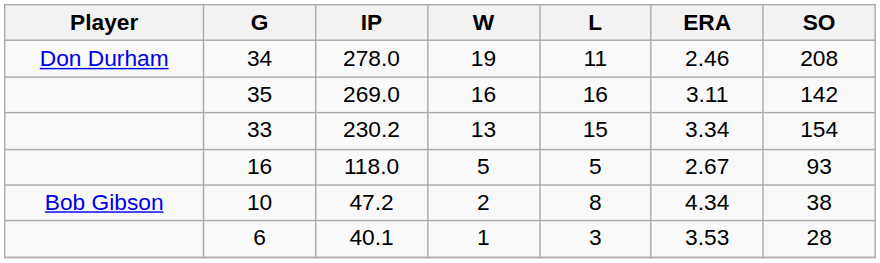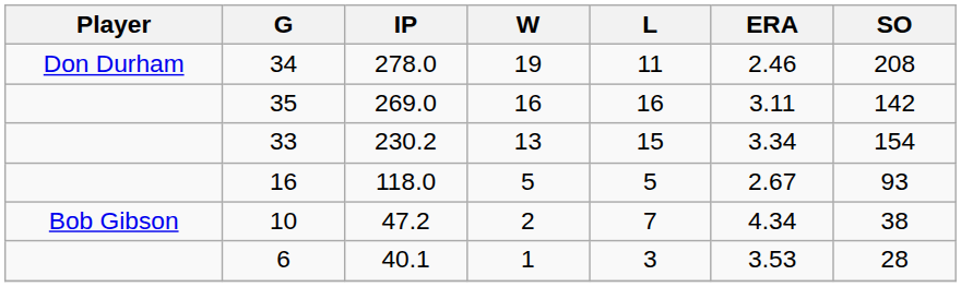 <table class="wikitable sortable">
 <tr>
 <th bgcolor="#DDDDFF" width="16%">Player</th>
 <th bgcolor="#DDDDFF" width="9%">G</th>
 <th bgcolor="#DDDDFF" width="9%">IP</th>
 <th bgcolor="#DDDDFF" width="9%">W</th>
 <th bgcolor="#DDDDFF" width="9%">L</th>
 <th bgcolor="#DDDDFF" width="9%">ERA</th>
 <th bgcolor="#DDDDFF" width="9%">SO</th>
 </tr>
 <tr align="center">
 <td><a href='#'>Don Durham</a></td>
 <td>34</td>
 <td>278.0</td>
 <td>19</td>
 <td>11</td>
 <td>2.46</td>
 <td>208</td>
 </tr>
 <tr align=center>
 <td></td>
 <td>35</td>
 <td>269.0</td>
 <td>16</td>
 <td>16</td>
 <td>3.11</td>
 <td>142</td>
 </tr>
 <tr align="center">
 <td></td>
 <td>33</td>
 <td>230.2</td>
 <td>13</td>
 <td>15</td>
 <td>3.34</td>
 <td>154</td>
 </tr>
 <tr align="center">
 <td></td>
 <td>16</td>
 <td>118.0</td>
 <td>5</td>
 <td>5</td>
 <td>2.67</td>
 <td>93</td>
 </tr>
 <tr align="center">
 <td><a href='#'>Bob Gibson</a></td>
 <td>10</td>
 <td>47.2</td>
 <td>2</td>
-<td>8</td>
+<td>7</td>
 <td>4.34</td>
 <td>38</td>
 </tr>
 <tr align=center>
 <td></td>
 <td>6</td>
 <td>40.1</td>
 <td>1</td>
 <td>3</td>
 <td>3.53</td>
 <td>28</td>
 </tr>
 <tr align="center">
 </tr>
 </table>
